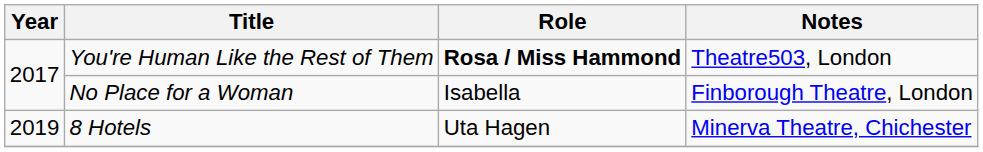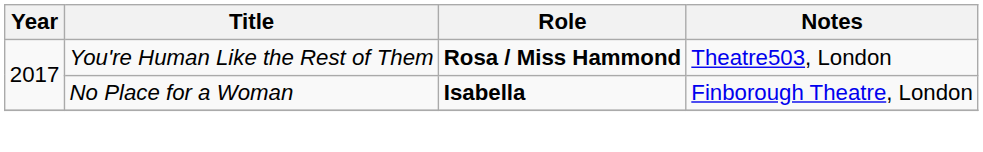 <table class="wikitable sortable">
 <tr>
 <th>Year</th>
 <th>Title</th>
 <th>Role</th>
 <th class="unsortable">Notes</th>
 </tr>
 <tr>
 <td rowspan="2">2017</td>
 <td><em>You're Human Like the Rest of Them</em></td>
 <td><strong>Rosa / Miss Hammond</strong></td>
 <td><a href='#'>Theatre503</a>, London</td>
 </tr>
 <tr>
 <td><em>No Place for a Woman</em></td>
-<td>Isabella</td>
+<td><strong>Isabella</strong></td>
 <td><a href='#'>Finborough Theatre</a>, London</td>
-</tr>
-<tr>
-<td>2019</td>
-<td><em>8 Hotels</em></td>
-<td>Uta Hagen</td>
-<td><a href='#'>Minerva Theatre, Chichester</a></td>
 </tr>
 <tr>
 </tr>
 </table>
